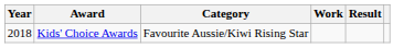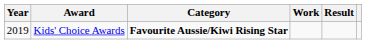 <table class="wikitable sortable plainrowheaders">
 <tr>
 <th>Year</th>
 <th>Award</th>
 <th>Category</th>
 <th>Work</th>
 <th>Result</th>
 <th scope="col" class="unsortable"></th>
 </tr>
 <tr>
-<td>2018</td>
+<td>2019</td>
 <td><a href='#'>Kids' Choice Awards</a></td>
-<td>Favourite Aussie/Kiwi Rising Star</td>
+<td><strong>Favourite Aussie/Kiwi Rising Star</strong></td>
 <td></td>
 <td></td>
 <td></td>
 </tr>
 </table>
